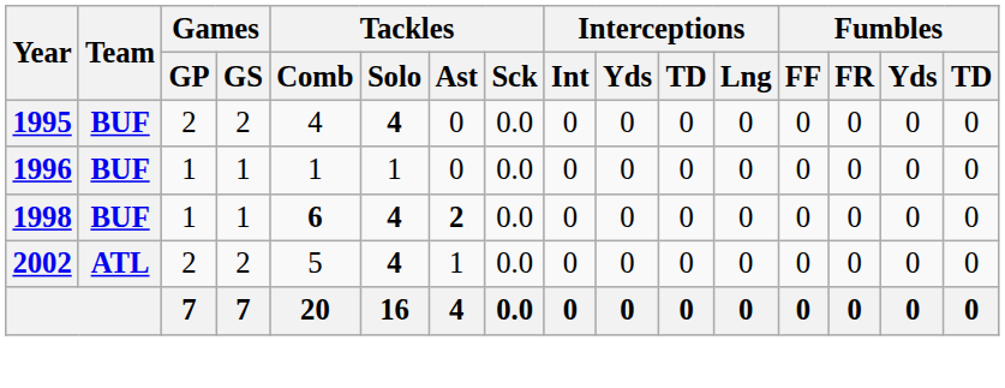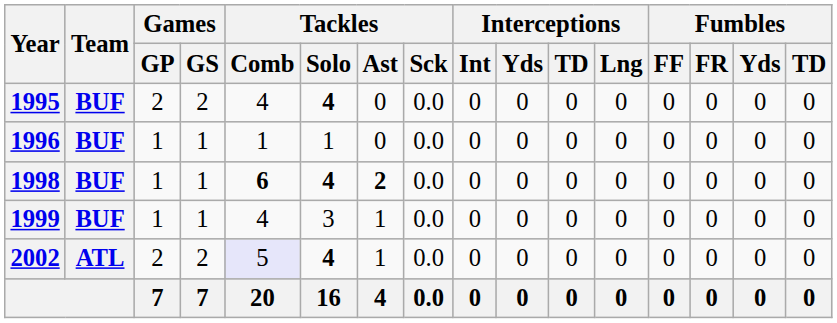 <table class="wikitable" style="text-align:center">
 <tr>
 <th rowspan="2">Year</th>
 <th rowspan="2">Team</th>
 <th colspan="2">Games</th>
 <th colspan="4">Tackles</th>
 <th colspan="4">Interceptions</th>
 <th colspan="4">Fumbles</th>
 </tr>
 <tr>
 <th>GP</th>
 <th>GS</th>
 <th>Comb</th>
 <th>Solo</th>
 <th>Ast</th>
 <th>Sck</th>
 <th>Int</th>
 <th>Yds</th>
 <th>TD</th>
 <th>Lng</th>
 <th>FF</th>
 <th>FR</th>
 <th>Yds</th>
 <th>TD</th>
 </tr>
 <tr>
 <th><a href='#'>1995</a></th>
 <th><a href='#'>BUF</a></th>
 <td>2</td>
 <td>2</td>
 <td>4</td>
 <td><strong>4</strong></td>
 <td>0</td>
 <td>0.0</td>
 <td>0</td>
 <td>0</td>
 <td>0</td>
 <td>0</td>
 <td>0</td>
 <td>0</td>
 <td>0</td>
 <td>0</td>
 </tr>
 <tr>
 <th><a href='#'>1996</a></th>
 <th><a href='#'>BUF</a></th>
 <td>1</td>
 <td>1</td>
 <td>1</td>
 <td>1</td>
 <td>0</td>
 <td>0.0</td>
 <td>0</td>
 <td>0</td>
 <td>0</td>
 <td>0</td>
 <td>0</td>
 <td>0</td>
 <td>0</td>
 <td>0</td>
 </tr>
 <tr>
 <th><a href='#'>1998</a></th>
 <th><a href='#'>BUF</a></th>
 <td>1</td>
 <td>1</td>
 <td><strong>6</strong></td>
 <td><strong>4</strong></td>
 <td><strong>2</strong></td>
 <td>0.0</td>
 <td>0</td>
 <td>0</td>
 <td>0</td>
 <td>0</td>
 <td>0</td>
 <td>0</td>
 <td>0</td>
 <td>0</td>
 </tr>
 <tr>
+<th><a href='#'>1999</a></th>
+<th><a href='#'>BUF</a></th>
+<td>1</td>
+<td>1</td>
+<td>4</td>
+<td>3</td>
+<td>1</td>
+<td>0.0</td>
+<td>0</td>
+<td>0</td>
+<td>0</td>
+<td>0</td>
+<td>0</td>
+<td>0</td>
+<td>0</td>
+<td>0</td>
+</tr>
+<tr>
 <th><a href='#'>2002</a></th>
 <th><a href='#'>ATL</a></th>
 <td>2</td>
 <td>2</td>
-<td>5</td>
+<td style="background: lavender;">5</td>
 <td><strong>4</strong></td>
 <td>1</td>
 <td>0.0</td>
 <td>0</td>
 <td>0</td>
 <td>0</td>
 <td>0</td>
 <td>0</td>
 <td>0</td>
 <td>0</td>
 <td>0</td>
 </tr>
 <tr>
 <th colspan="2"></th>
 <th>7</th>
 <th>7</th>
 <th>20</th>
 <th>16</th>
 <th>4</th>
 <th>0.0</th>
 <th>0</th>
 <th>0</th>
 <th>0</th>
 <th>0</th>
 <th>0</th>
 <th>0</th>
 <th>0</th>
 <th>0</th>
 </tr>
 </table>
